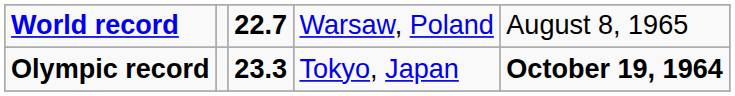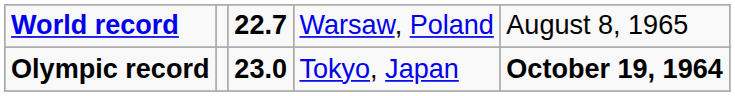 <table class="wikitable">
 <tr>
 <td><strong><a href='#'>World record</a></strong></td>
 <td></td>
 <td><strong>22.7</strong></td>
 <td><a href='#'>Warsaw</a>, <a href='#'>Poland</a></td>
 <td>August 8, 1965</td>
 </tr>
 <tr>
 <td><strong>Olympic record</strong></td>
 <td></td>
-<td><strong>23.3</strong></td>
+<td><strong>23.0</strong></td>
 <td><a href='#'>Tokyo</a>, <a href='#'>Japan</a></td>
 <td><strong>October 19, 1964</strong></td>
 </tr>
 </table>
